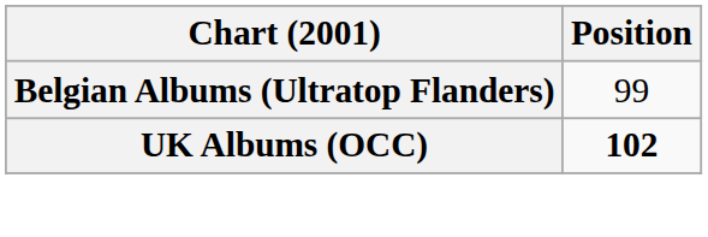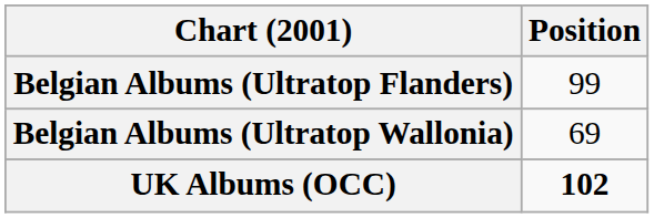 <table class="wikitable sortable plainrowheaders" style="text-align:center">
 <tr>
 <th scope="col">Chart (2001)</th>
 <th scope="col">Position</th>
 </tr>
 <tr>
 <th scope="row">Belgian Albums (Ultratop Flanders)</th>
 <td>99</td>
 </tr>
 <tr>
+<th scope="row">Belgian Albums (Ultratop Wallonia)</th>
+<td>69</td>
+</tr>
+<tr>
 <th scope="row">UK Albums (OCC)</th>
 <td><strong>102</strong></td>
 </tr>
 </table>
